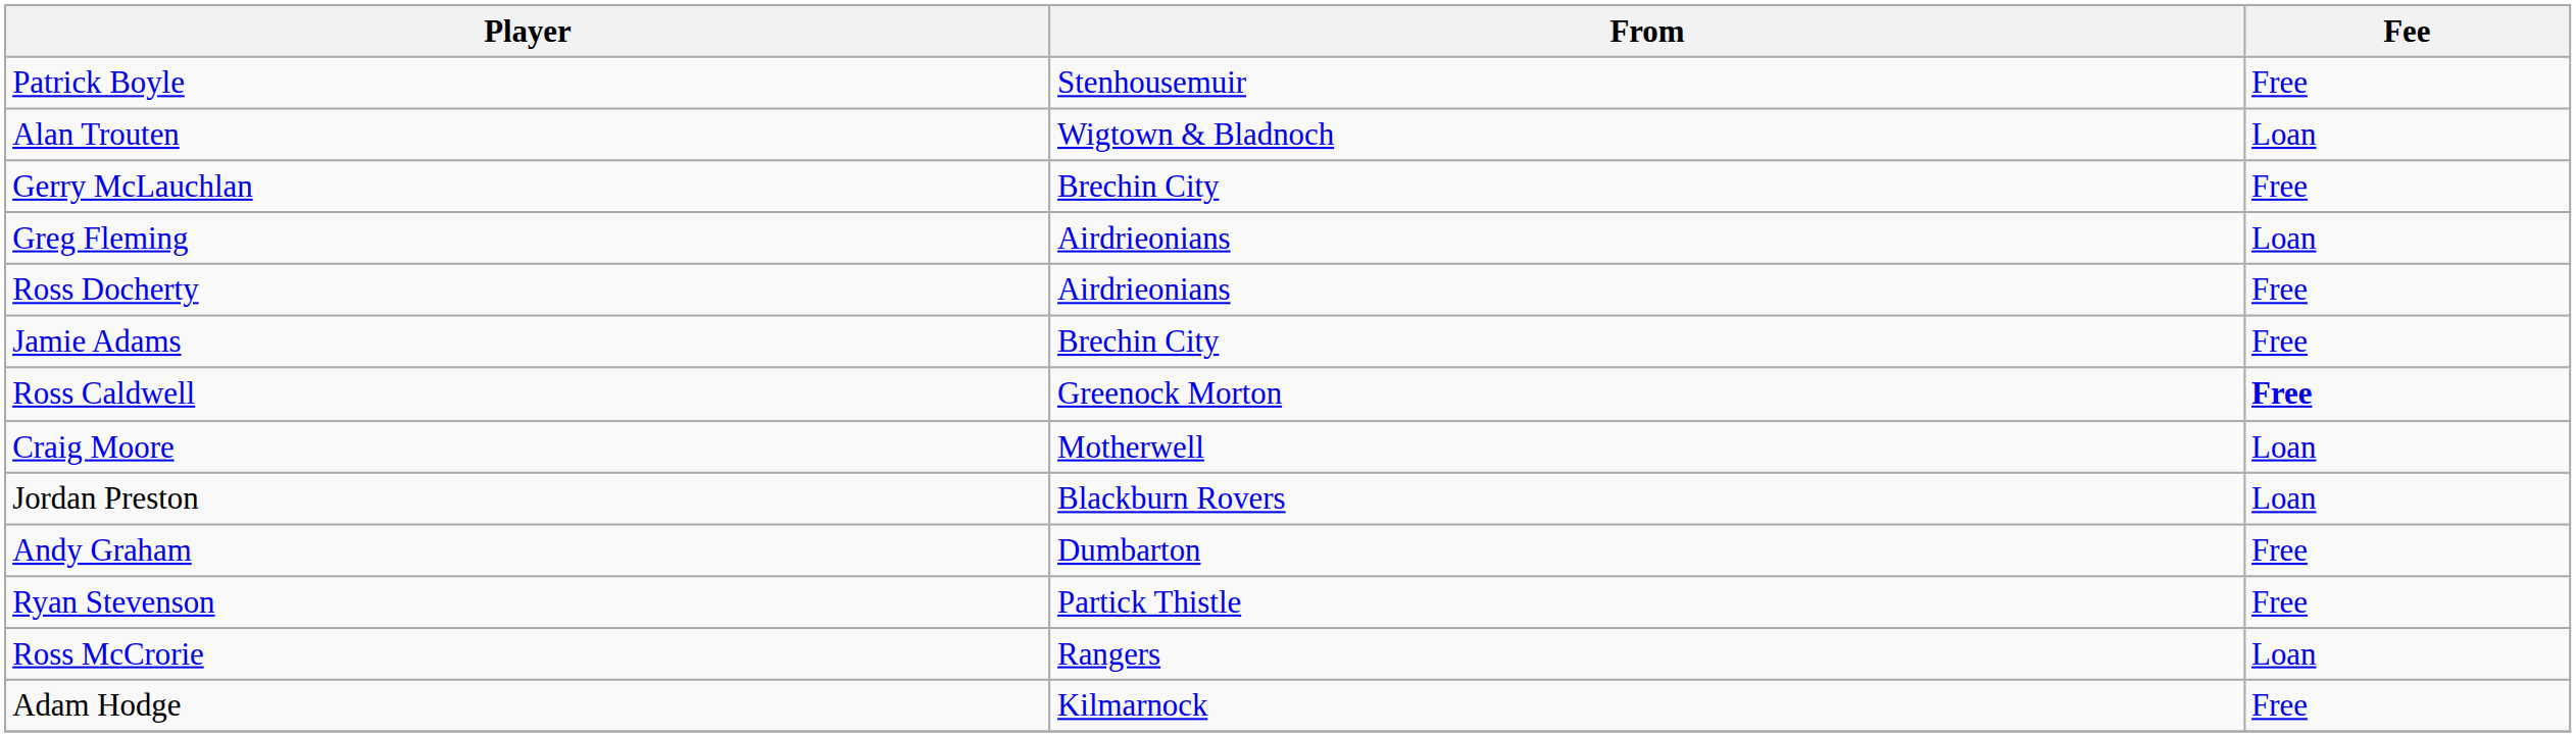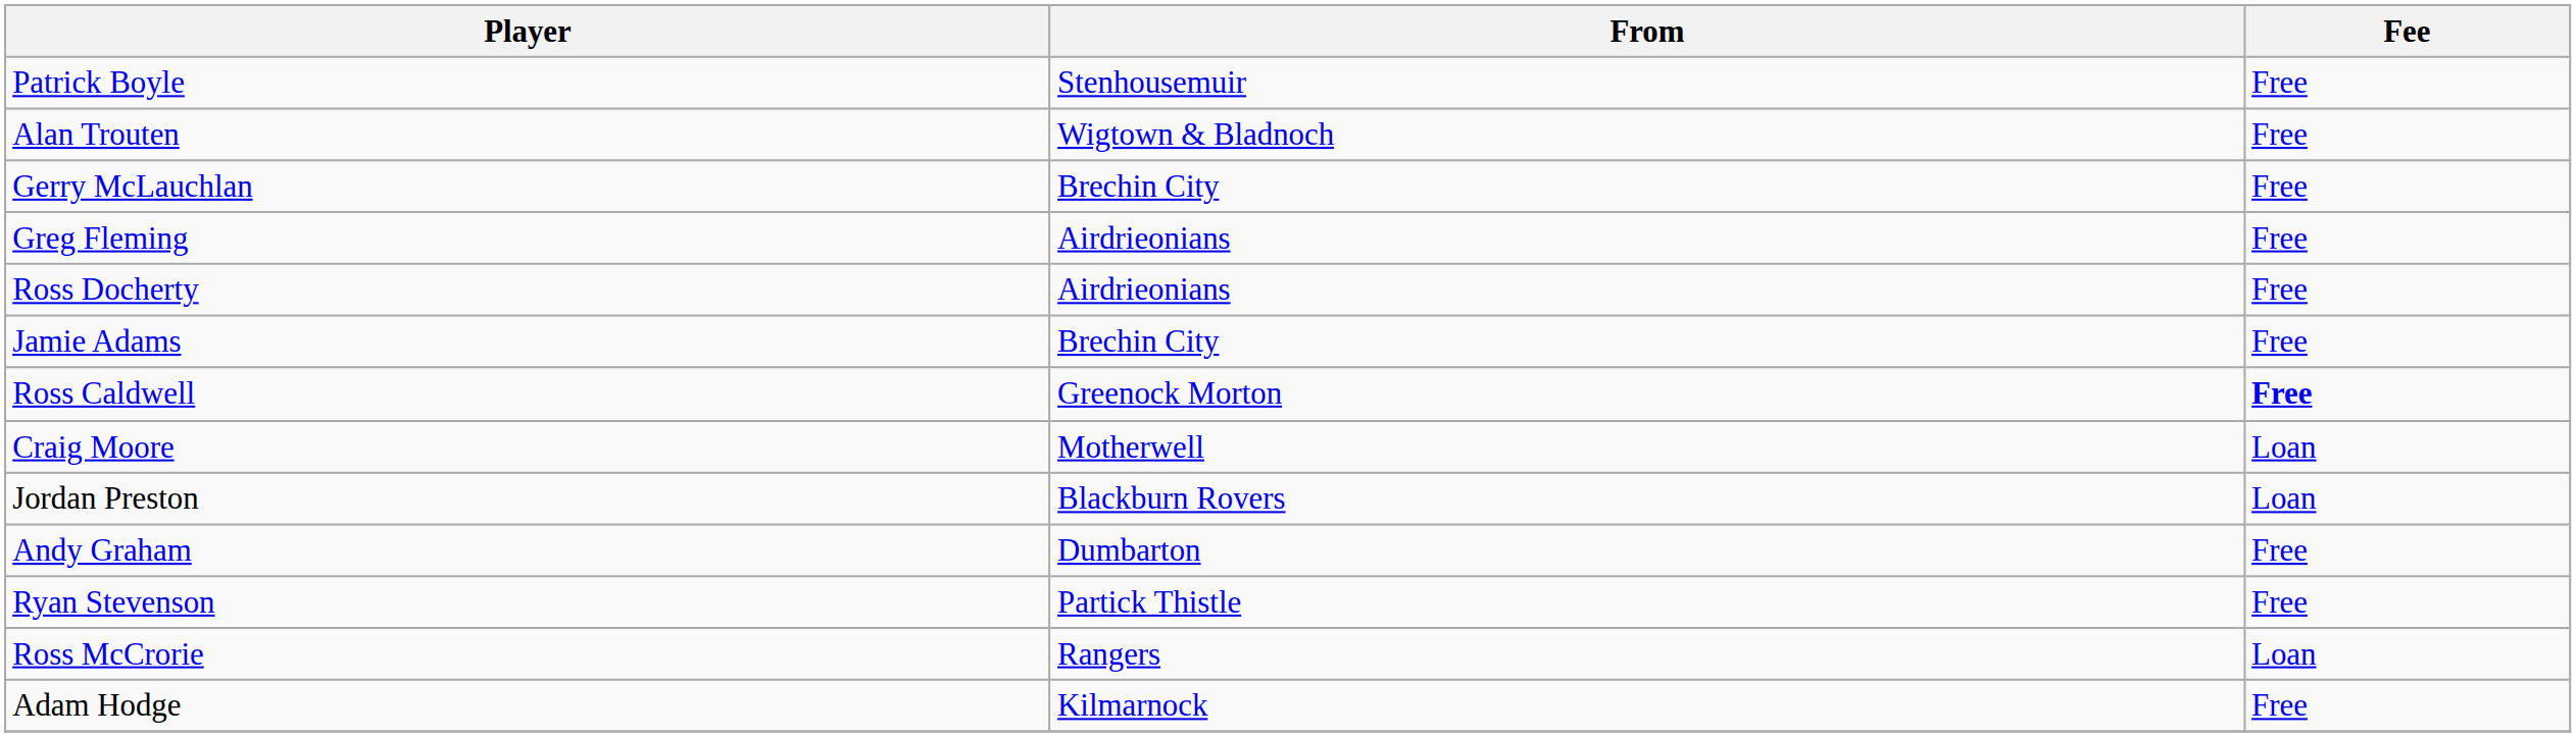 <table class="wikitable" style="text-align:center; font-size:95%;width:98%; text-align:left">
 <tr>
 <th>Player</th>
 <th>From</th>
 <th>Fee</th>
 </tr>
 <tr>
 <td> <a href='#'>Patrick Boyle</a></td>
 <td> <a href='#'>Stenhousemuir</a></td>
 <td><a href='#'>Free</a></td>
 </tr>
 <tr>
 <td> <a href='#'>Alan Trouten</a></td>
 <td> <a href='#'>Wigtown & Bladnoch</a></td>
-<td><a href='#'>Loan</a></td>
+<td><a href='#'>Free</a></td>
 </tr>
 <tr>
 <td> <a href='#'>Gerry McLauchlan</a></td>
 <td> <a href='#'>Brechin City</a></td>
 <td><a href='#'>Free</a></td>
 </tr>
 <tr>
 <td> <a href='#'>Greg Fleming</a></td>
 <td> <a href='#'>Airdrieonians</a></td>
-<td><a href='#'>Loan</a></td>
+<td><a href='#'>Free</a></td>
 </tr>
 <tr>
 <td> <a href='#'>Ross Docherty</a></td>
 <td> <a href='#'>Airdrieonians</a></td>
 <td><a href='#'>Free</a></td>
 </tr>
 <tr>
 <td> <a href='#'>Jamie Adams</a></td>
 <td> <a href='#'>Brechin City</a></td>
 <td><a href='#'>Free</a></td>
 </tr>
 <tr>
 <td> <a href='#'>Ross Caldwell</a></td>
 <td> <a href='#'>Greenock Morton</a></td>
 <td><strong><a href='#'>Free</a></strong></td>
 </tr>
 <tr>
 <td> <a href='#'>Craig Moore</a></td>
 <td> <a href='#'>Motherwell</a></td>
 <td><a href='#'>Loan</a></td>
 </tr>
 <tr>
 <td> Jordan Preston</td>
 <td> <a href='#'>Blackburn Rovers</a></td>
 <td><a href='#'>Loan</a></td>
 </tr>
 <tr>
 <td> <a href='#'>Andy Graham</a></td>
 <td> <a href='#'>Dumbarton</a></td>
 <td><a href='#'>Free</a></td>
 </tr>
 <tr>
 <td> <a href='#'>Ryan Stevenson</a></td>
 <td> <a href='#'>Partick Thistle</a></td>
 <td><a href='#'>Free</a></td>
 </tr>
 <tr>
 <td> <a href='#'>Ross McCrorie</a></td>
 <td> <a href='#'>Rangers</a></td>
 <td><a href='#'>Loan</a></td>
 </tr>
 <tr>
 <td> Adam Hodge</td>
 <td> <a href='#'>Kilmarnock</a></td>
 <td><a href='#'>Free</a></td>
 </tr>
 <tr>
 </tr>
 </table>
